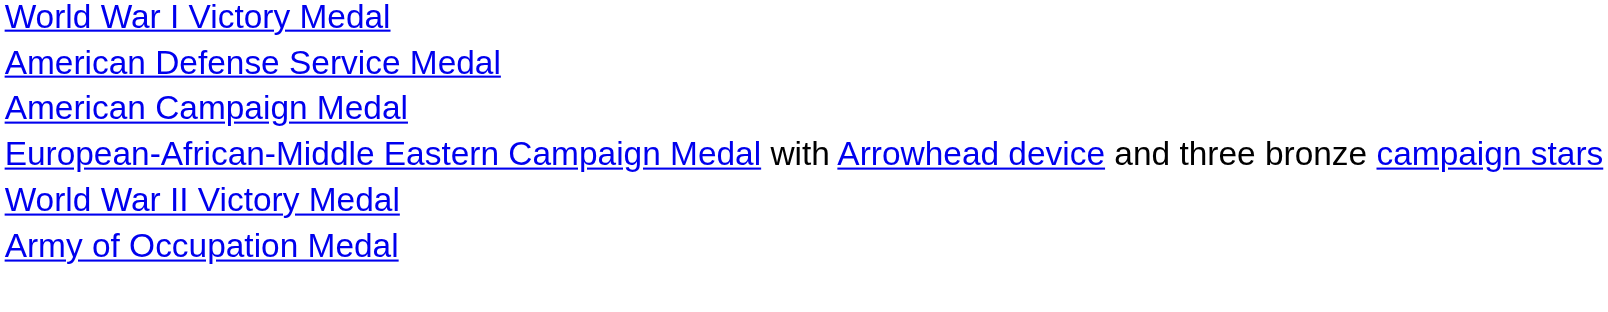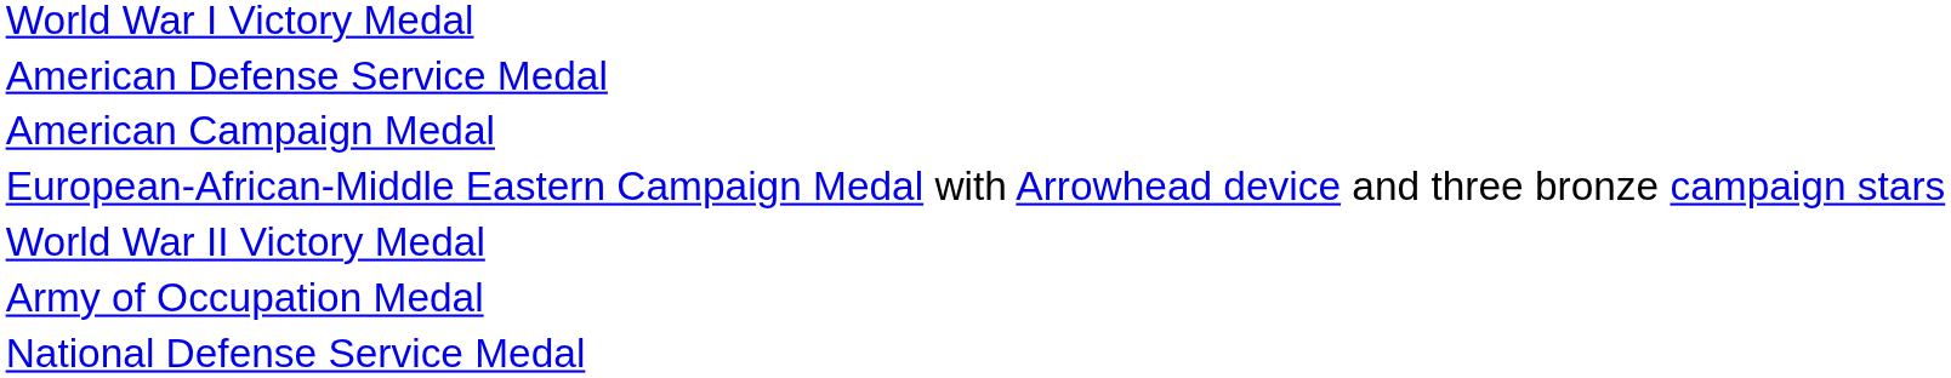 <table>
 <tr>
 <td></td>
 <td><a href='#'>World War I Victory Medal</a></td>
 </tr>
 <tr>
 <td></td>
 <td><a href='#'>American Defense Service Medal</a></td>
 </tr>
 <tr>
 <td></td>
 <td><a href='#'>American Campaign Medal</a></td>
 </tr>
 <tr>
 <td></td>
 <td><a href='#'>European-African-Middle Eastern Campaign Medal</a> with <a href='#'>Arrowhead device</a> and three bronze <a href='#'>campaign stars</a></td>
 </tr>
 <tr>
 <td></td>
 <td><a href='#'>World War II Victory Medal</a></td>
 </tr>
 <tr>
 <td></td>
 <td><a href='#'>Army of Occupation Medal</a></td>
 </tr>
+<tr>
+<td></td>
+<td><a href='#'>National Defense Service Medal</a></td>
+</tr>
 </table>
